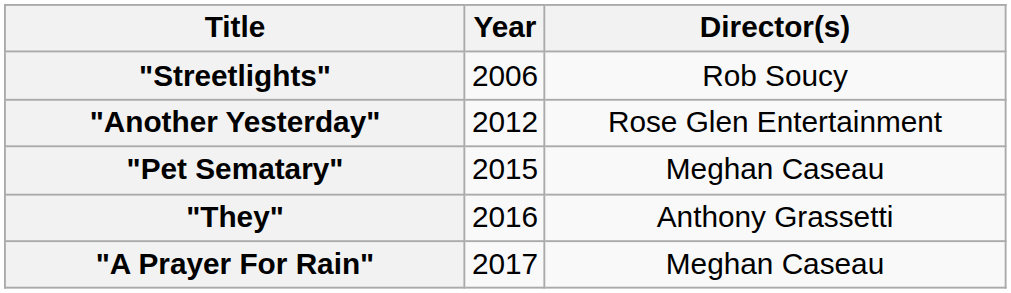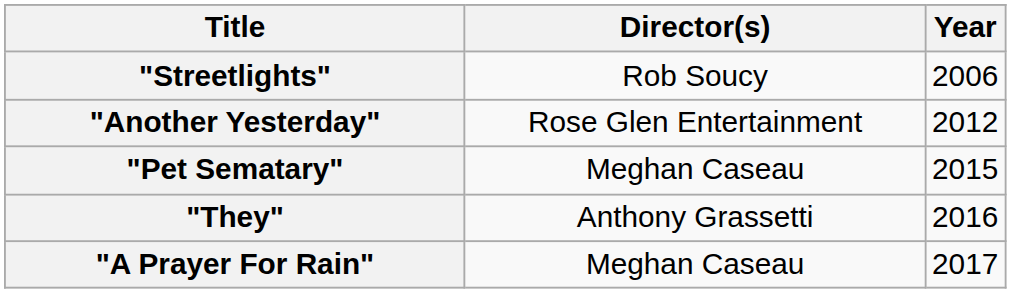 <table class="wikitable plainrowheaders" style="text-align:center;">
 <tr>
 <th scope="col" style="width:15em;">Title</th>
+<th scope="col" style="width:15em;">Director(s)</th>
 <th scope="col">Year</th>
-<th scope="col" style="width:15em;">Director(s)</th>
 </tr>
 <tr>
 <th scope="row">"Streetlights"</th>
+<td>Rob Soucy</td>
 <td>2006</td>
-<td>Rob Soucy</td>
 </tr>
 <tr>
 <th scope="row">"Another Yesterday"</th>
+<td>Rose Glen Entertainment</td>
 <td>2012</td>
-<td>Rose Glen Entertainment</td>
 </tr>
 <tr>
 <th scope="row">"Pet Sematary"</th>
+<td>Meghan Caseau</td>
 <td>2015</td>
-<td>Meghan Caseau</td>
 </tr>
 <tr>
 <th scope="row">"They"</th>
+<td>Anthony Grassetti</td>
 <td>2016</td>
-<td>Anthony Grassetti</td>
 </tr>
 <tr>
 <th scope="row">"A Prayer For Rain"</th>
+<td>Meghan Caseau</td>
 <td>2017</td>
-<td>Meghan Caseau</td>
 </tr>
 </table>
